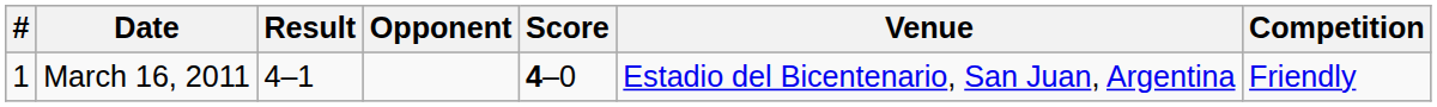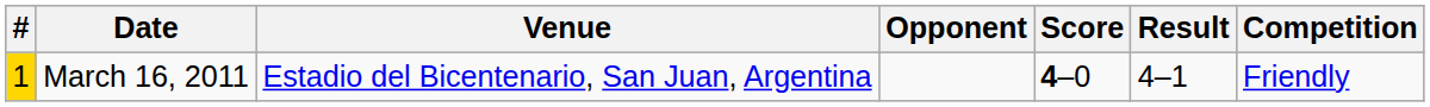 <table class="wikitable">
 <tr>
 <th>#</th>
 <th>Date</th>
-<th>Result</th>
+<th>Venue</th>
 <th>Opponent</th>
 <th>Score</th>
-<th>Venue</th>
+<th>Result</th>
 <th>Competition</th>
 </tr>
 <tr>
-<td>1</td>
+<td style="background: gold;">1</td>
 <td>March 16, 2011</td>
-<td>4–1</td>
+<td><a href='#'>Estadio del Bicentenario</a>, <a href='#'>San Juan</a>, <a href='#'>Argentina</a></td>
 <td></td>
 <td><strong>4</strong>–0</td>
-<td><a href='#'>Estadio del Bicentenario</a>, <a href='#'>San Juan</a>, <a href='#'>Argentina</a></td>
+<td>4–1</td>
 <td><a href='#'>Friendly</a></td>
 </tr>
 </table>
